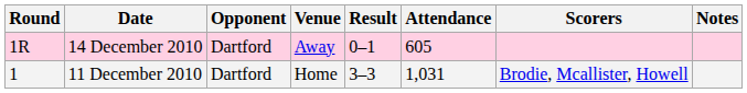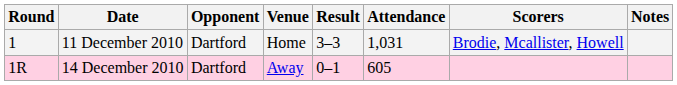 <table class="wikitable">
 <tr>
 <th>Round</th>
 <th>Date</th>
 <th>Opponent</th>
 <th>Venue</th>
 <th>Result</th>
 <th>Attendance</th>
 <th>Scorers</th>
 <th>Notes</th>
 </tr>
+<tr style="background:#f3f3f3;">
+<td>1</td>
+<td>11 December 2010</td>
+<td>Dartford</td>
+<td>Home</td>
+<td>3–3</td>
+<td>1,031</td>
+<td><a href='#'>Brodie</a>, <a href='#'>Mcallister</a>, <a href='#'>Howell</a></td>
+<td></td>
+</tr>
 <tr style="background:#ffd0e3;">
 <td>1R</td>
 <td>14 December 2010</td>
 <td>Dartford</td>
 <td><a href='#'>Away</a></td>
 <td>0–1</td>
 <td>605</td>
 <td></td>
 <td></td>
 </tr>
-<tr style="background:#f3f3f3;">
-<td>1</td>
-<td>11 December 2010</td>
-<td>Dartford</td>
-<td>Home</td>
-<td>3–3</td>
-<td>1,031</td>
-<td><a href='#'>Brodie</a>, <a href='#'>Mcallister</a>, <a href='#'>Howell</a></td>
-<td></td>
-</tr>
 </table>
